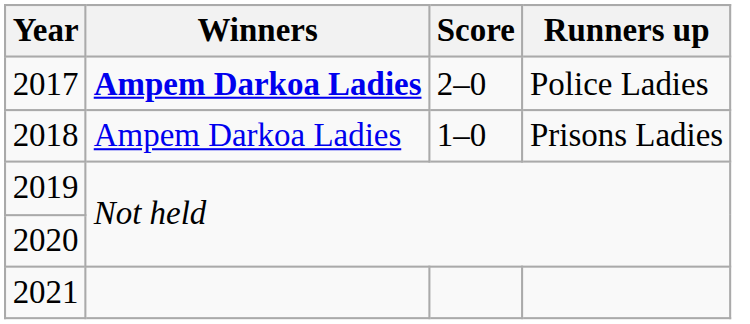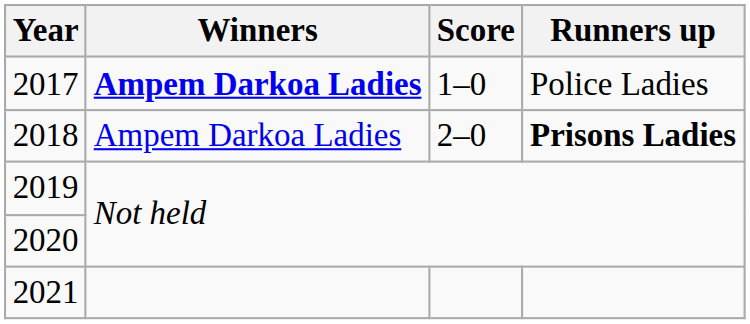 <table class="wikitable sortable">
 <tr>
 <th>Year</th>
 <th>Winners</th>
 <th>Score</th>
 <th>Runners up</th>
 </tr>
 <tr>
 <td>2017</td>
 <td><strong><a href='#'>Ampem Darkoa Ladies</a></strong></td>
-<td>2–0</td>
+<td>1–0</td>
 <td>Police Ladies</td>
 </tr>
 <tr>
 <td>2018</td>
 <td><a href='#'>Ampem Darkoa Ladies</a></td>
-<td>1–0</td>
-<td>Prisons Ladies</td>
+<td>2–0</td>
+<td><strong>Prisons Ladies</strong></td>
 </tr>
 <tr>
 <td>2019</td>
 <td colspan="3" rowspan="2"><em>Not held</em></td>
 </tr>
 <tr>
 <td>2020</td>
 </tr>
 <tr>
 <td>2021</td>
 <td></td>
 <td></td>
 <td></td>
 </tr>
 </table>
